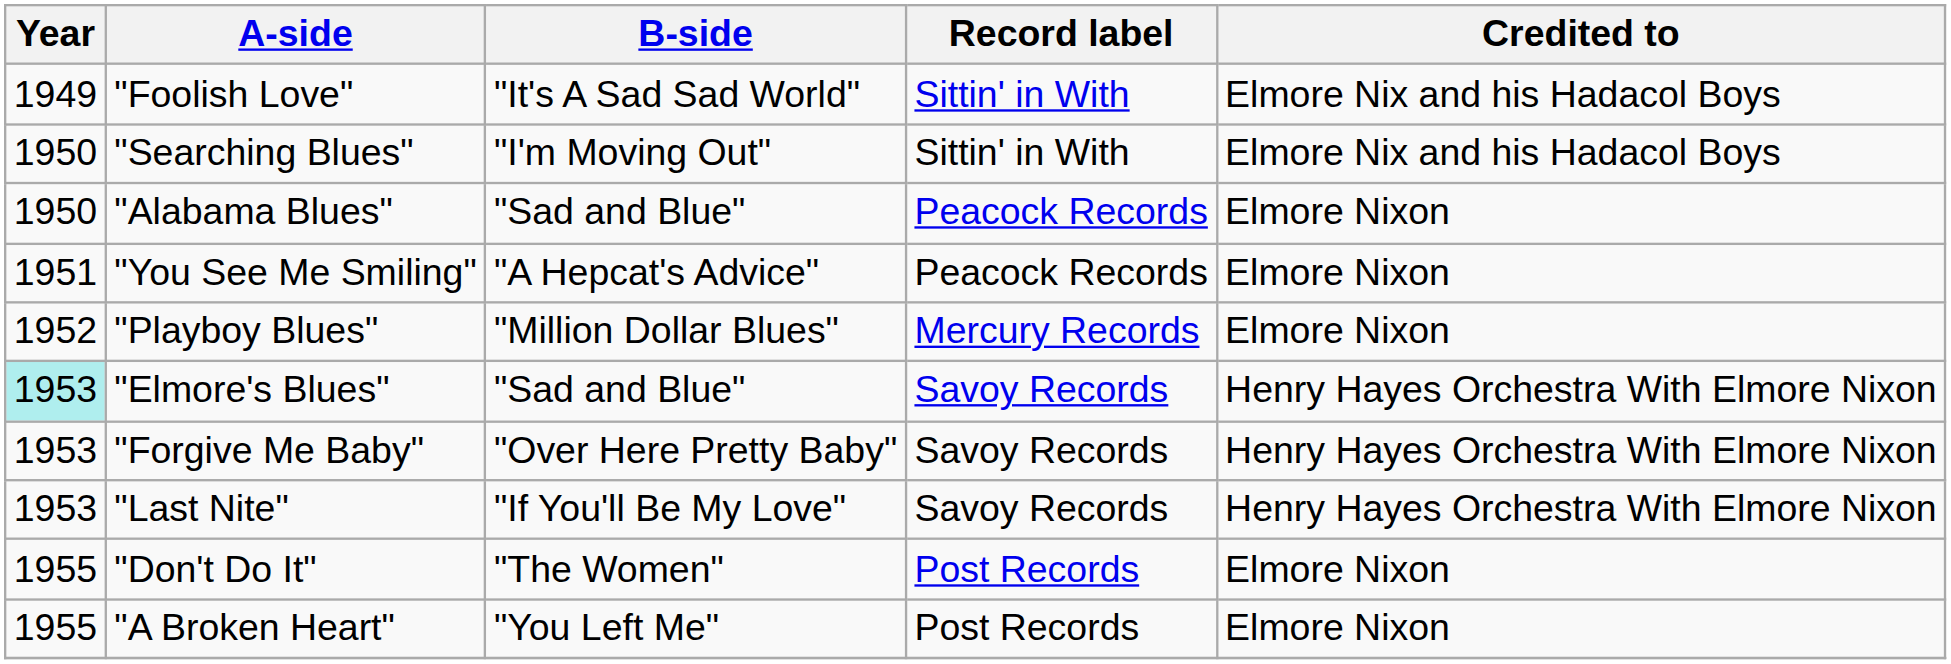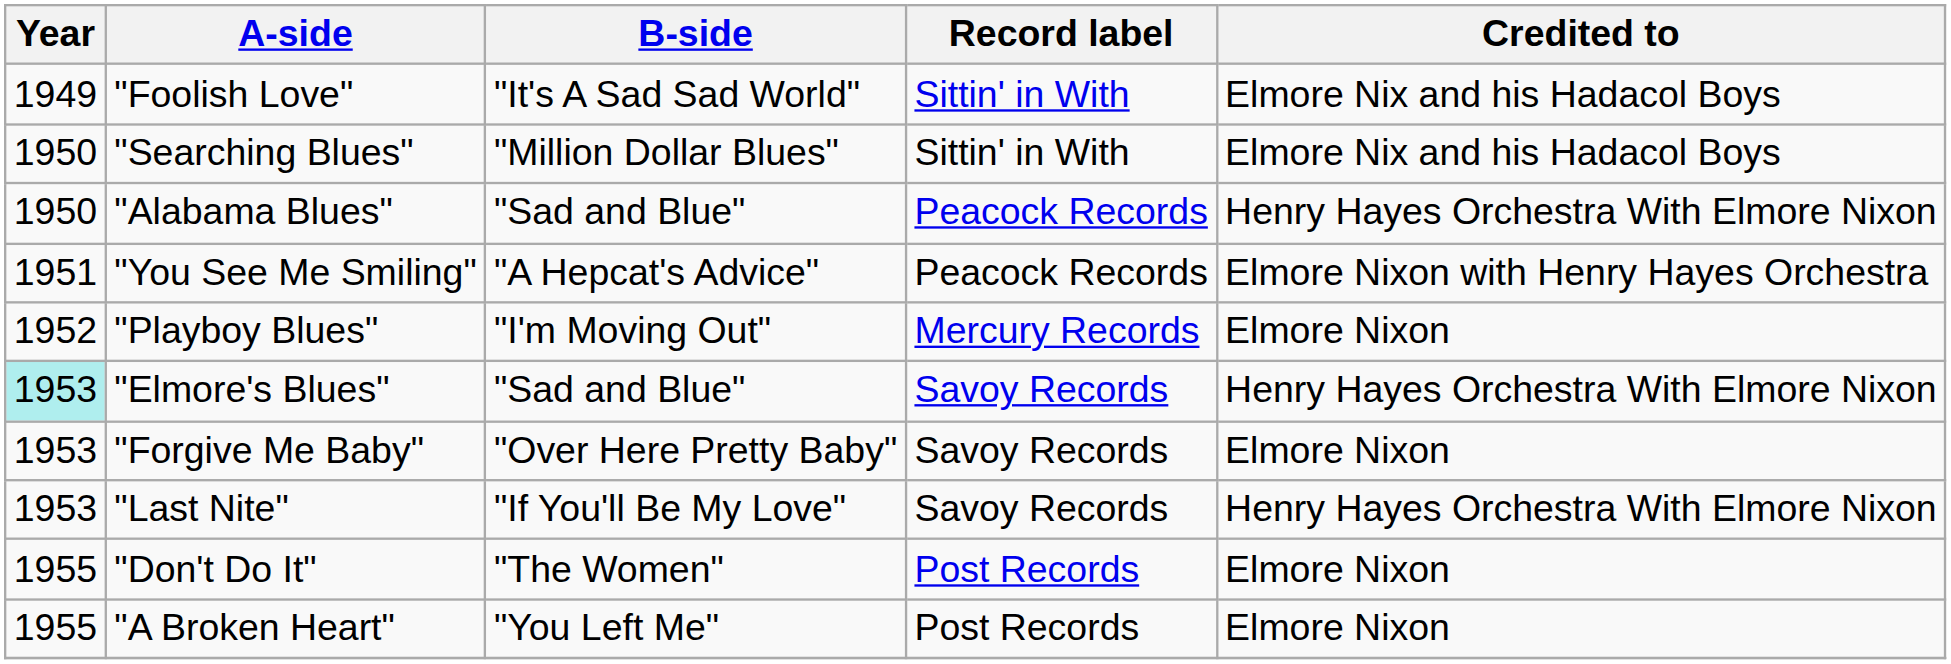 <table class="wikitable sortable" border="1">
 <tr>
 <th>Year</th>
 <th><a href='#'>A-side</a></th>
 <th><a href='#'>B-side</a></th>
 <th>Record label</th>
 <th>Credited to</th>
 </tr>
 <tr>
 <td>1949</td>
 <td>"Foolish Love"</td>
 <td>"It's A Sad Sad World"</td>
 <td><a href='#'>Sittin' in With</a></td>
 <td>Elmore Nix and his Hadacol Boys</td>
 </tr>
 <tr>
 <td>1950</td>
 <td>"Searching Blues"</td>
-<td>"I'm Moving Out"</td>
+<td>"Million Dollar Blues"</td>
 <td>Sittin' in With</td>
 <td>Elmore Nix and his Hadacol Boys</td>
 </tr>
 <tr>
 <td>1950</td>
 <td>"Alabama Blues"</td>
 <td>"Sad and Blue"</td>
 <td><a href='#'>Peacock Records</a></td>
-<td>Elmore Nixon</td>
+<td>Henry Hayes Orchestra With Elmore Nixon</td>
 </tr>
 <tr>
 <td>1951</td>
 <td>"You See Me Smiling"</td>
 <td>"A Hepcat's Advice"</td>
 <td>Peacock Records</td>
-<td>Elmore Nixon</td>
+<td>Elmore Nixon with Henry Hayes Orchestra</td>
 </tr>
 <tr>
 <td>1952</td>
 <td>"Playboy Blues"</td>
-<td>"Million Dollar Blues"</td>
+<td>"I'm Moving Out"</td>
 <td><a href='#'>Mercury Records</a></td>
 <td>Elmore Nixon</td>
 </tr>
 <tr>
 <td style="background: paleturquoise;">1953</td>
 <td>"Elmore's Blues"</td>
 <td>"Sad and Blue"</td>
 <td><a href='#'>Savoy Records</a></td>
 <td>Henry Hayes Orchestra With Elmore Nixon</td>
 </tr>
 <tr>
 <td>1953</td>
 <td>"Forgive Me Baby"</td>
 <td>"Over Here Pretty Baby"</td>
 <td>Savoy Records</td>
-<td>Henry Hayes Orchestra With Elmore Nixon</td>
+<td>Elmore Nixon</td>
 </tr>
 <tr>
 <td>1953</td>
 <td>"Last Nite"</td>
 <td>"If You'll Be My Love"</td>
 <td>Savoy Records</td>
 <td>Henry Hayes Orchestra With Elmore Nixon</td>
 </tr>
 <tr>
 <td>1955</td>
 <td>"Don't Do It"</td>
 <td>"The Women"</td>
 <td><a href='#'>Post Records</a></td>
 <td>Elmore Nixon</td>
 </tr>
 <tr>
 <td>1955</td>
 <td>"A Broken Heart"</td>
 <td>"You Left Me"</td>
 <td>Post Records</td>
 <td>Elmore Nixon</td>
 </tr>
 <tr>
 </tr>
 </table>
